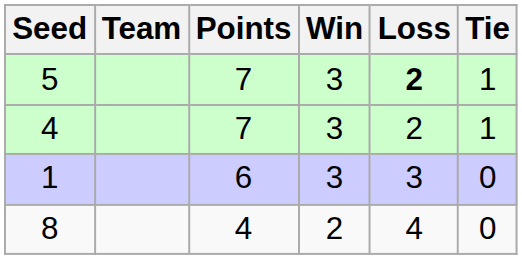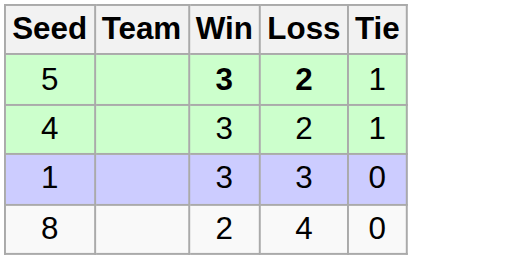 <table class=wikitable style=text-align:center>
 <tr>
 <th>Seed</th>
 <th>Team</th>
-<th>Points</th>
 <th>Win</th>
 <th>Loss</th>
 <th>Tie</th>
 </tr>
 <tr style="background:#ccffcc;">
 <td>5</td>
 <td align=left></td>
-<td>7</td>
-<td>3</td>
+<td><strong>3</strong></td>
 <td><strong>2</strong></td>
 <td>1</td>
 </tr>
 <tr style="background:#ccffcc;">
 <td>4</td>
 <td align=left></td>
-<td>7</td>
 <td>3</td>
 <td>2</td>
 <td>1</td>
 </tr>
 <tr style="background:#ccccff;">
 <td>1</td>
 <td align=left></td>
-<td>6</td>
 <td>3</td>
 <td>3</td>
 <td>0</td>
 </tr>
 <tr>
 <td>8</td>
 <td align=left></td>
-<td>4</td>
 <td>2</td>
 <td>4</td>
 <td>0</td>
 </tr>
 </table>
